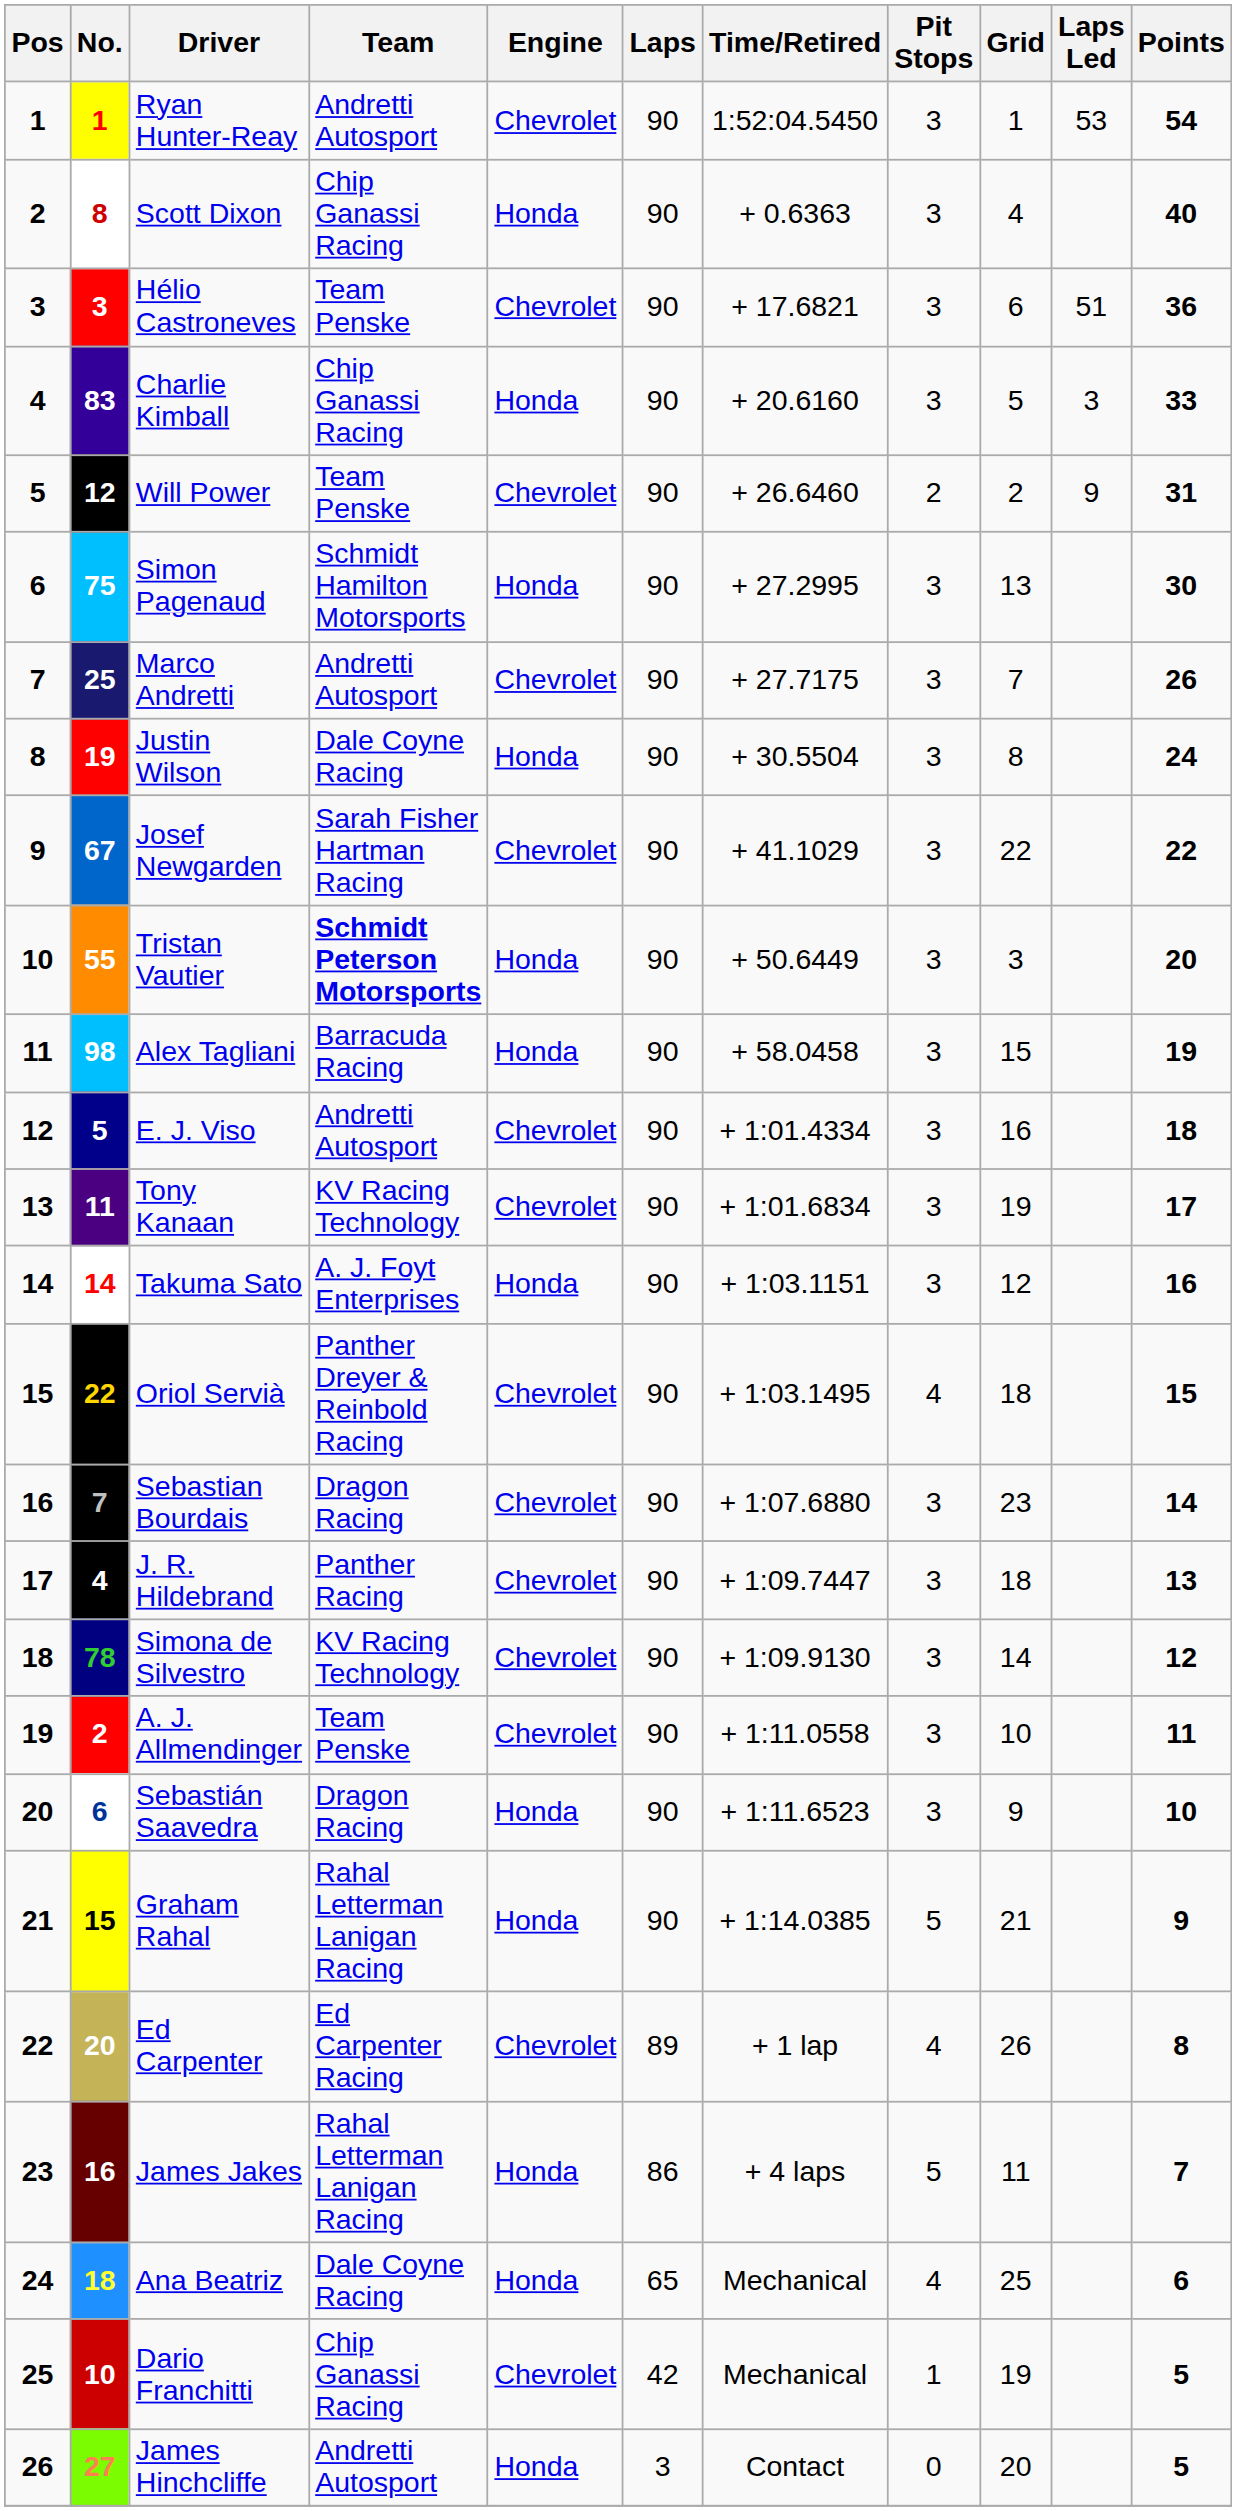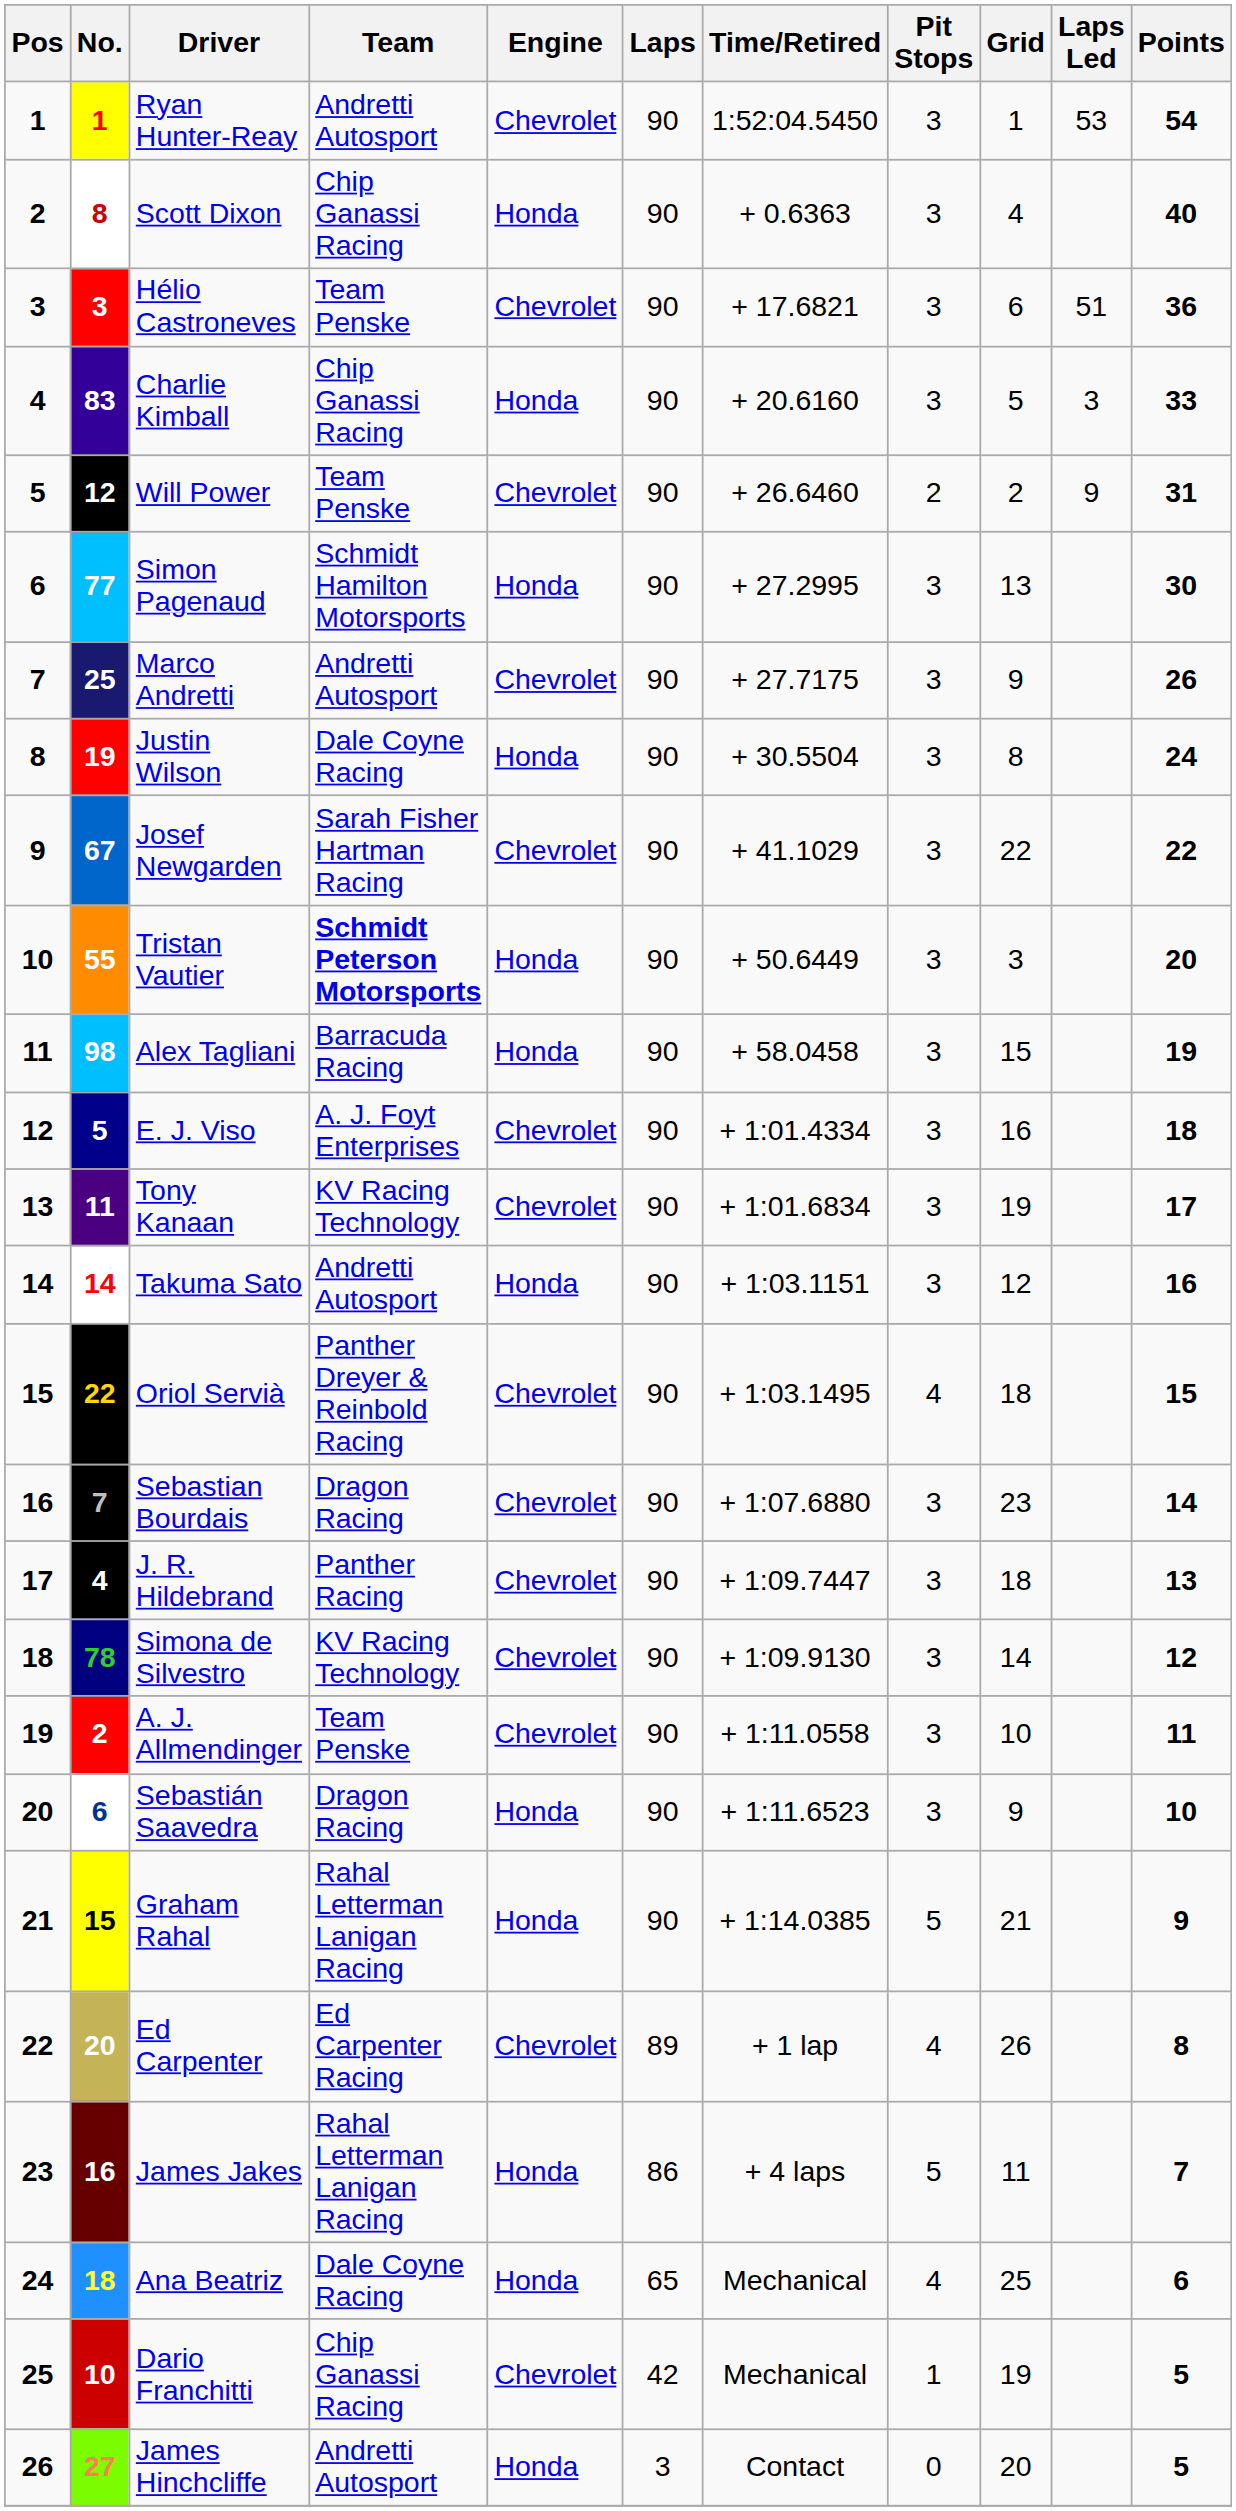 <table class="wikitable" "style=font-size=95%">
 <tr>
 <th>Pos</th>
 <th>No.</th>
 <th>Driver</th>
 <th>Team</th>
 <th>Engine</th>
 <th>Laps</th>
 <th>Time/Retired</th>
 <th>Pit Stops</th>
 <th>Grid</th>
 <th>Laps Led</th>
 <th>Points</th>
 </tr>
 <tr>
 <td align="center"><strong>1</strong></td>
 <td style="background:yellow; color:red;" align="center"><strong>1</strong></td>
 <td> <a href='#'>Ryan Hunter-Reay</a></td>
 <td><a href='#'>Andretti Autosport</a></td>
 <td><a href='#'>Chevrolet</a></td>
 <td align="center">90</td>
 <td align="center">1:52:04.5450</td>
 <td align="center">3</td>
 <td align="center">1</td>
 <td align="center">53</td>
 <td align="center"><strong>54</strong></td>
 </tr>
 <tr>
 <td align="center"><strong>2</strong></td>
 <td style="background:white; color:#CC0000;" align="center"><strong>8</strong></td>
 <td> <a href='#'>Scott Dixon</a></td>
 <td><a href='#'>Chip Ganassi Racing</a></td>
 <td><a href='#'>Honda</a></td>
 <td align="center">90</td>
 <td align="center">+ 0.6363</td>
 <td align="center">3</td>
 <td align="center">4</td>
 <td align="center"></td>
 <td align="center"><strong>40</strong></td>
 </tr>
 <tr>
 <td align="center"><strong>3</strong></td>
 <td style="background:red; color:white;" align="center"><strong>3</strong></td>
 <td> <a href='#'>Hélio Castroneves</a></td>
 <td><a href='#'>Team Penske</a></td>
 <td><a href='#'>Chevrolet</a></td>
 <td align="center">90</td>
 <td align="center">+ 17.6821</td>
 <td align="center">3</td>
 <td align="center">6</td>
 <td align="center">51</td>
 <td align="center"><strong>36</strong></td>
 </tr>
 <tr>
 <td align="center"><strong>4</strong></td>
 <td style="background:#330099; color:white;" align="center"><strong>83</strong></td>
 <td> <a href='#'>Charlie Kimball</a></td>
 <td><a href='#'>Chip Ganassi Racing</a></td>
 <td><a href='#'>Honda</a></td>
 <td align="center">90</td>
 <td align="center">+ 20.6160</td>
 <td align="center">3</td>
 <td align="center">5</td>
 <td align="center">3</td>
 <td align="center"><strong>33</strong></td>
 </tr>
 <tr>
 <td align="center"><strong>5</strong></td>
 <td style="background:black; color:white;" align="center"><strong>12</strong></td>
 <td> <a href='#'>Will Power</a></td>
 <td><a href='#'>Team Penske</a></td>
 <td><a href='#'>Chevrolet</a></td>
 <td align="center">90</td>
 <td align="center">+ 26.6460</td>
 <td align="center">2</td>
 <td align="center">2</td>
 <td align="center">9</td>
 <td align="center"><strong>31</strong></td>
 </tr>
 <tr>
 <td align="center"><strong>6</strong></td>
-<td style="background:deepskyblue; color:white;" align="center"><strong>75</strong></td>
+<td style="background:deepskyblue; color:white;" align="center"><strong>77</strong></td>
 <td> <a href='#'>Simon Pagenaud</a></td>
 <td><a href='#'>Schmidt Hamilton Motorsports</a></td>
 <td><a href='#'>Honda</a></td>
 <td align="center">90</td>
 <td align="center">+ 27.2995</td>
 <td align="center">3</td>
 <td align="center">13</td>
 <td align="center"></td>
 <td align="center"><strong>30</strong></td>
 </tr>
 <tr>
 <td align="center"><strong>7</strong></td>
 <td style="background:midnightblue; color:white;" align="center"><strong>25</strong></td>
 <td> <a href='#'>Marco Andretti</a></td>
 <td><a href='#'>Andretti Autosport</a></td>
 <td><a href='#'>Chevrolet</a></td>
 <td align="center">90</td>
 <td align="center">+ 27.7175</td>
 <td align="center">3</td>
-<td align="center">7</td>
+<td align="center">9</td>
 <td align="center"></td>
 <td align="center"><strong>26</strong></td>
 </tr>
 <tr>
 <td align="center"><strong>8</strong></td>
 <td style="background:red; color:white;" align="center"><strong>19</strong></td>
 <td> <a href='#'>Justin Wilson</a></td>
 <td><a href='#'>Dale Coyne Racing</a></td>
 <td><a href='#'>Honda</a></td>
 <td align="center">90</td>
 <td align="center">+ 30.5504</td>
 <td align="center">3</td>
 <td align="center">8</td>
 <td align="center"></td>
 <td align="center"><strong>24</strong></td>
 </tr>
 <tr>
 <td align="center"><strong>9</strong></td>
 <td style="background:#0066CC; color:white;" align="center"><strong>67</strong></td>
 <td> <a href='#'>Josef Newgarden</a></td>
 <td><a href='#'>Sarah Fisher Hartman Racing</a></td>
 <td><a href='#'>Chevrolet</a></td>
 <td align="center">90</td>
 <td align="center">+ 41.1029</td>
 <td align="center">3</td>
 <td align="center">22</td>
 <td align="center"></td>
 <td align="center"><strong>22</strong></td>
 </tr>
 <tr>
 <td align="center"><strong>10</strong></td>
 <td style="background:darkorange; color:white;" align="center"><strong>55</strong></td>
 <td> <a href='#'>Tristan Vautier</a></td>
 <td><strong><a href='#'>Schmidt Peterson Motorsports</a></strong></td>
 <td><a href='#'>Honda</a></td>
 <td align="center">90</td>
 <td align="center">+ 50.6449</td>
 <td align="center">3</td>
 <td align="center">3</td>
 <td align="center"></td>
 <td align="center"><strong>20</strong></td>
 </tr>
 <tr>
 <td align="center"><strong>11</strong></td>
 <td style="background:deepskyblue; color:white;" align="center"><strong>98</strong></td>
 <td> <a href='#'>Alex Tagliani</a></td>
 <td><a href='#'>Barracuda Racing</a></td>
 <td><a href='#'>Honda</a></td>
 <td align="center">90</td>
 <td align="center">+ 58.0458</td>
 <td align="center">3</td>
 <td align="center">15</td>
 <td align="center"></td>
 <td align="center"><strong>19</strong></td>
 </tr>
 <tr>
 <td align="center"><strong>12</strong></td>
 <td style="background:darkblue; color:white;" align="center"><strong>5</strong></td>
 <td> <a href='#'>E. J. Viso</a></td>
-<td><a href='#'>Andretti Autosport</a></td>
+<td><a href='#'>A. J. Foyt Enterprises</a></td>
 <td><a href='#'>Chevrolet</a></td>
 <td align="center">90</td>
 <td align="center">+ 1:01.4334</td>
 <td align="center">3</td>
 <td align="center">16</td>
 <td align="center"></td>
 <td align="center"><strong>18</strong></td>
 </tr>
 <tr>
 <td align="center"><strong>13</strong></td>
 <td style="background:indigo; color:white;" align="center"><strong>11</strong></td>
 <td> <a href='#'>Tony Kanaan</a></td>
 <td><a href='#'>KV Racing Technology</a></td>
 <td><a href='#'>Chevrolet</a></td>
 <td align="center">90</td>
 <td align="center">+ 1:01.6834</td>
 <td align="center">3</td>
 <td align="center">19</td>
 <td align="center"></td>
 <td align="center"><strong>17</strong></td>
 </tr>
 <tr>
 <td align="center"><strong>14</strong></td>
 <td style="background:white; color:red;" align="center"><strong>14</strong></td>
 <td> <a href='#'>Takuma Sato</a></td>
-<td><a href='#'>A. J. Foyt Enterprises</a></td>
+<td><a href='#'>Andretti Autosport</a></td>
 <td><a href='#'>Honda</a></td>
 <td align="center">90</td>
 <td align="center">+ 1:03.1151</td>
 <td align="center">3</td>
 <td align="center">12</td>
 <td align="center"></td>
 <td align="center"><strong>16</strong></td>
 </tr>
 <tr>
 <td align="center"><strong>15</strong></td>
 <td style="background:black; color:gold;" align="center"><strong>22</strong></td>
 <td> <a href='#'>Oriol Servià</a></td>
 <td><a href='#'>Panther Dreyer & Reinbold Racing</a></td>
 <td><a href='#'>Chevrolet</a></td>
 <td align="center">90</td>
 <td align="center">+ 1:03.1495</td>
 <td align="center">4</td>
 <td align="center">18</td>
 <td align="center"></td>
 <td align="center"><strong>15</strong></td>
 </tr>
 <tr>
 <td align="center"><strong>16</strong></td>
 <td style="background:black; color:silver;" align="center"><strong>7</strong></td>
 <td> <a href='#'>Sebastian Bourdais</a></td>
 <td><a href='#'>Dragon Racing</a></td>
 <td><a href='#'>Chevrolet</a></td>
 <td align="center">90</td>
 <td align="center">+ 1:07.6880</td>
 <td align="center">3</td>
 <td align="center">23</td>
 <td align="center"></td>
 <td align="center"><strong>14</strong></td>
 </tr>
 <tr>
 <td align="center"><strong>17</strong></td>
 <td style="background:black; color:white;" align="center"><strong>4</strong></td>
 <td> <a href='#'>J. R. Hildebrand</a></td>
 <td><a href='#'>Panther Racing</a></td>
 <td><a href='#'>Chevrolet</a></td>
 <td align="center">90</td>
 <td align="center">+ 1:09.7447</td>
 <td align="center">3</td>
 <td align="center">18</td>
 <td align="center"></td>
 <td align="center"><strong>13</strong></td>
 </tr>
 <tr>
 <td align="center"><strong>18</strong></td>
 <td style="background:navy; color:limegreen;" align="center"><strong>78</strong></td>
 <td> <a href='#'>Simona de Silvestro</a></td>
 <td><a href='#'>KV Racing Technology</a></td>
 <td><a href='#'>Chevrolet</a></td>
 <td align="center">90</td>
 <td align="center">+ 1:09.9130</td>
 <td align="center">3</td>
 <td align="center">14</td>
 <td align="center"></td>
 <td align="center"><strong>12</strong></td>
 </tr>
 <tr>
 <td align="center"><strong>19</strong></td>
 <td style="background:red; color:white;" align="center"><strong>2</strong></td>
 <td> <a href='#'>A. J. Allmendinger</a></td>
 <td><a href='#'>Team Penske</a></td>
 <td><a href='#'>Chevrolet</a></td>
 <td align="center">90</td>
 <td align="center">+ 1:11.0558</td>
 <td align="center">3</td>
 <td align="center">10</td>
 <td align="center"></td>
 <td align="center"><strong>11</strong></td>
 </tr>
 <tr>
 <td align="center"><strong>20</strong></td>
 <td style="background:white; color:#003399;" align="center"><strong>6</strong></td>
 <td> <a href='#'>Sebastián Saavedra</a></td>
 <td><a href='#'>Dragon Racing</a></td>
 <td><a href='#'>Honda</a></td>
 <td align="center">90</td>
 <td align="center">+ 1:11.6523</td>
 <td align="center">3</td>
 <td align="center">9</td>
 <td align="center"></td>
 <td align="center"><strong>10</strong></td>
 </tr>
 <tr>
 <td align="center"><strong>21</strong></td>
 <td style="background:yellow; color:black;" align="center"><strong>15</strong></td>
 <td> <a href='#'>Graham Rahal</a></td>
 <td><a href='#'>Rahal Letterman Lanigan Racing</a></td>
 <td><a href='#'>Honda</a></td>
 <td align="center">90</td>
 <td align="center">+ 1:14.0385</td>
 <td align="center">5</td>
 <td align="center">21</td>
 <td align="center"></td>
 <td align="center"><strong>9</strong></td>
 </tr>
 <tr>
 <td align="center"><strong>22</strong></td>
 <td style="background:#C5B358; color:white;" align="center"><strong>20</strong></td>
 <td> <a href='#'>Ed Carpenter</a></td>
 <td><a href='#'>Ed Carpenter Racing</a></td>
 <td><a href='#'>Chevrolet</a></td>
 <td align="center">89</td>
 <td align="center">+ 1 lap</td>
 <td align="center">4</td>
 <td align="center">26</td>
 <td align="center"></td>
 <td align="center"><strong>8</strong></td>
 </tr>
 <tr>
 <td align="center"><strong>23</strong></td>
 <td style="background:#660000; color:white;" align="center"><strong>16</strong></td>
 <td> <a href='#'>James Jakes</a></td>
 <td><a href='#'>Rahal Letterman Lanigan Racing</a></td>
 <td><a href='#'>Honda</a></td>
 <td align="center">86</td>
 <td align="center">+ 4 laps</td>
 <td align="center">5</td>
 <td align="center">11</td>
 <td align="center"></td>
 <td align="center"><strong>7</strong></td>
 </tr>
 <tr>
 <td align="center"><strong>24</strong></td>
 <td style="background:dodgerblue; color:#FFFF33;" align="center"><strong>18</strong></td>
 <td> <a href='#'>Ana Beatriz</a></td>
 <td><a href='#'>Dale Coyne Racing</a></td>
 <td><a href='#'>Honda</a></td>
 <td align="center">65</td>
 <td align="center">Mechanical</td>
 <td align="center">4</td>
 <td align="center">25</td>
 <td align="center"></td>
 <td align="center"><strong>6</strong></td>
 </tr>
 <tr>
 <td align="center"><strong>25</strong></td>
 <td style="background:#CC0000; color:white;" align="center"><strong>10</strong></td>
 <td> <a href='#'>Dario Franchitti</a></td>
 <td><a href='#'>Chip Ganassi Racing</a></td>
 <td><a href='#'>Chevrolet</a></td>
 <td align="center">42</td>
 <td align="center">Mechanical</td>
 <td align="center">1</td>
 <td align="center">19</td>
 <td align="center"></td>
 <td align="center"><strong>5</strong></td>
 </tr>
 <tr>
 <td align="center"><strong>26</strong></td>
 <td style="background:lawngreen; color:coral;" align="center"><strong>27</strong></td>
 <td> <a href='#'>James Hinchcliffe</a></td>
 <td><a href='#'>Andretti Autosport</a></td>
 <td><a href='#'>Honda</a></td>
 <td align="center">3</td>
 <td align="center">Contact</td>
 <td align="center">0</td>
 <td align="center">20</td>
 <td align="center"></td>
 <td align="center"><strong>5</strong></td>
 </tr>
 <tr>
 </tr>
 </table>
